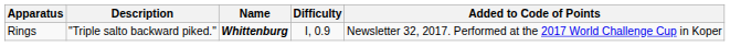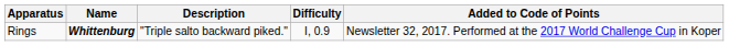 <table class="wikitable">
 <tr>
 <th scope="col">Apparatus</th>
+<th scope="col">Name</th>
 <th scope="col">Description</th>
-<th scope="col">Name</th>
 <th scope="col">Difficulty</th>
 <th scope="col">Added to Code of Points</th>
 </tr>
 <tr>
 <td>Rings</td>
+<td><strong><em>Whittenburg</em></strong></td>
 <td>"Triple salto backward piked."</td>
-<td><strong><em>Whittenburg</em></strong></td>
 <td align=center>I, 0.9</td>
 <td>Newsletter 32, 2017. Performed at the <a href='#'>2017 World Challenge Cup</a> in Koper</td>
 </tr>
 </table>
